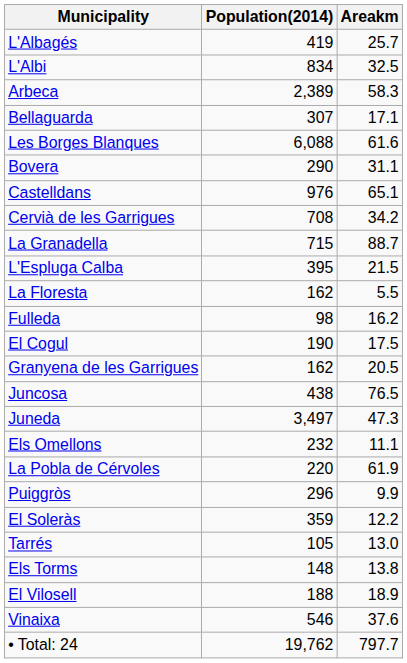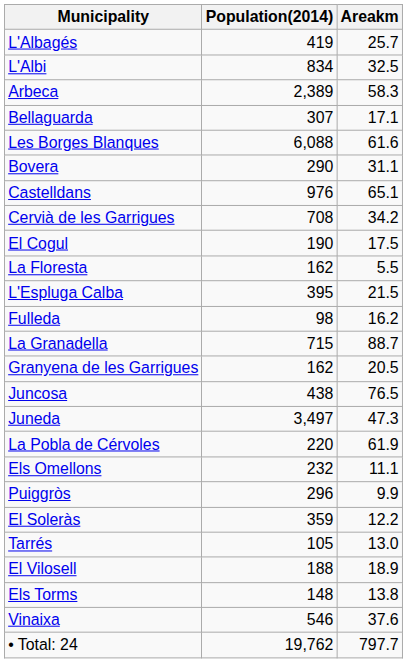 <table class="wikitable sortable">
 <tr>
 <th>Municipality</th>
 <th>Population(2014)</th>
 <th>Areakm</th>
 </tr>
 <tr>
 <td><a href='#'>L'Albagés</a></td>
 <td align=right>419</td>
 <td align=right>25.7</td>
 </tr>
 <tr>
 <td><a href='#'>L'Albi</a></td>
 <td align=right>834</td>
 <td align=right>32.5</td>
 </tr>
 <tr>
 <td><a href='#'>Arbeca</a></td>
 <td align=right>2,389</td>
 <td align=right>58.3</td>
 </tr>
 <tr>
 <td><a href='#'>Bellaguarda</a></td>
 <td align=right>307</td>
 <td align=right>17.1</td>
 </tr>
 <tr>
 <td><a href='#'>Les Borges Blanques</a></td>
 <td align=right>6,088</td>
 <td align=right>61.6</td>
 </tr>
 <tr>
 <td><a href='#'>Bovera</a></td>
 <td align=right>290</td>
 <td align=right>31.1</td>
 </tr>
 <tr>
 <td><a href='#'>Castelldans</a></td>
 <td align=right>976</td>
 <td align=right>65.1</td>
 </tr>
 <tr>
 <td><a href='#'>Cervià de les Garrigues</a></td>
 <td align=right>708</td>
 <td align=right>34.2</td>
 </tr>
 <tr>
-<td><a href='#'>La Granadella</a></td>
-<td align=right>715</td>
-<td align=right>88.7</td>
+<td><a href='#'>El Cogul</a></td>
+<td align=right>190</td>
+<td align=right>17.5</td>
+</tr>
+<tr>
+<td><a href='#'>La Floresta</a></td>
+<td align=right>162</td>
+<td align=right>5.5</td>
 </tr>
 <tr>
 <td><a href='#'>L'Espluga Calba</a></td>
 <td align=right>395</td>
 <td align=right>21.5</td>
 </tr>
 <tr>
-<td><a href='#'>La Floresta</a></td>
-<td align=right>162</td>
-<td align=right>5.5</td>
-</tr>
-<tr>
 <td><a href='#'>Fulleda</a></td>
 <td align=right>98</td>
 <td align=right>16.2</td>
 </tr>
 <tr>
-<td><a href='#'>El Cogul</a></td>
-<td align=right>190</td>
-<td align=right>17.5</td>
+<td><a href='#'>La Granadella</a></td>
+<td align=right>715</td>
+<td align=right>88.7</td>
 </tr>
 <tr>
 <td><a href='#'>Granyena de les Garrigues</a></td>
 <td align=right>162</td>
 <td align=right>20.5</td>
 </tr>
 <tr>
 <td><a href='#'>Juncosa</a></td>
 <td align=right>438</td>
 <td align=right>76.5</td>
 </tr>
 <tr>
 <td><a href='#'>Juneda</a></td>
 <td align=right>3,497</td>
 <td align=right>47.3</td>
 </tr>
 <tr>
+<td><a href='#'>La Pobla de Cérvoles</a></td>
+<td align=right>220</td>
+<td align=right>61.9</td>
+</tr>
+<tr>
 <td><a href='#'>Els Omellons</a></td>
 <td align=right>232</td>
 <td align=right>11.1</td>
-</tr>
-<tr>
-<td><a href='#'>La Pobla de Cérvoles</a></td>
-<td align=right>220</td>
-<td align=right>61.9</td>
 </tr>
 <tr>
 <td><a href='#'>Puiggròs</a></td>
 <td align=right>296</td>
 <td align=right>9.9</td>
 </tr>
 <tr>
 <td><a href='#'>El Soleràs</a></td>
 <td align=right>359</td>
 <td align=right>12.2</td>
 </tr>
 <tr>
 <td><a href='#'>Tarrés</a></td>
 <td align=right>105</td>
 <td align=right>13.0</td>
 </tr>
 <tr>
+<td><a href='#'>El Vilosell</a></td>
+<td align=right>188</td>
+<td align=right>18.9</td>
+</tr>
+<tr>
 <td><a href='#'>Els Torms</a></td>
 <td align=right>148</td>
 <td align=right>13.8</td>
-</tr>
-<tr>
-<td><a href='#'>El Vilosell</a></td>
-<td align=right>188</td>
-<td align=right>18.9</td>
 </tr>
 <tr>
 <td><a href='#'>Vinaixa</a></td>
 <td align=right>546</td>
 <td align=right>37.6</td>
 </tr>
 <tr>
 <td>• Total: 24</td>
 <td align=right>19,762</td>
 <td align=right>797.7</td>
 </tr>
 </table>
